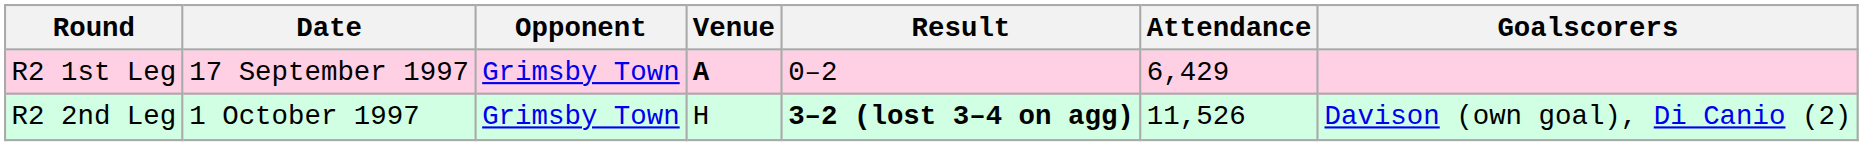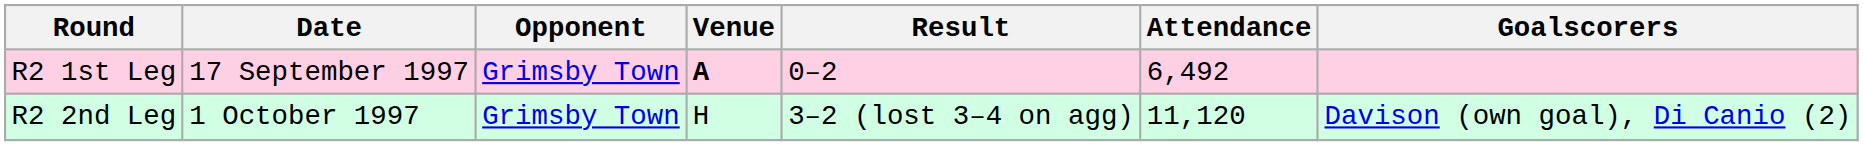 <table class="wikitable">
 <tr>
 <th>Round</th>
 <th>Date</th>
 <th>Opponent</th>
 <th>Venue</th>
 <th>Result</th>
 <th>Attendance</th>
 <th>Goalscorers</th>
 </tr>
 <tr style="background:#ffd0e3;">
 <td>R2 1st Leg</td>
 <td>17 September 1997</td>
 <td><a href='#'>Grimsby Town</a></td>
 <td><strong>A</strong></td>
 <td>0–2</td>
-<td>6,429</td>
+<td>6,492</td>
 <td></td>
 </tr>
 <tr style="background:#d0ffe3;">
 <td>R2 2nd Leg</td>
 <td>1 October 1997</td>
 <td><a href='#'>Grimsby Town</a></td>
 <td>H</td>
-<td><strong>3–2 (lost 3–4 on agg)</strong></td>
-<td>11,526</td>
+<td>3–2 (lost 3–4 on agg)</td>
+<td>11,120</td>
 <td><a href='#'>Davison</a> (own goal), <a href='#'>Di Canio</a> (2)</td>
 </tr>
 </table>
